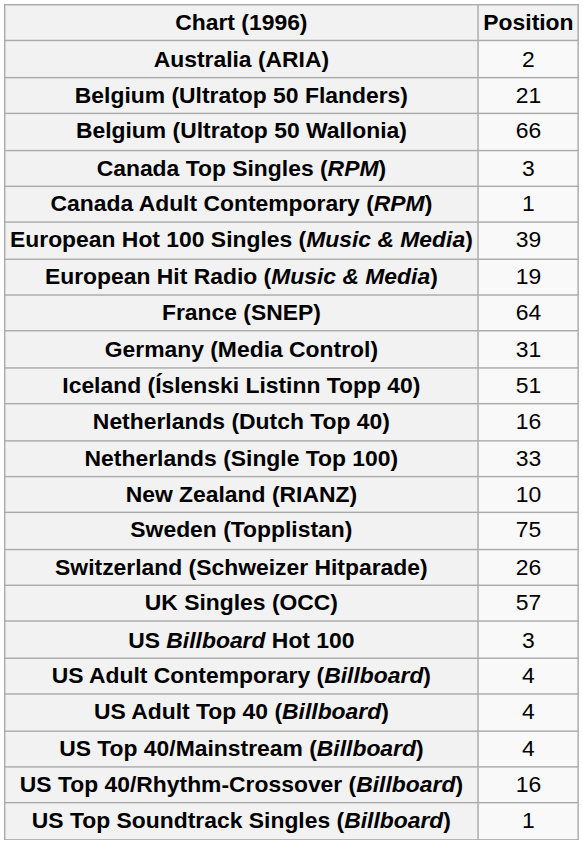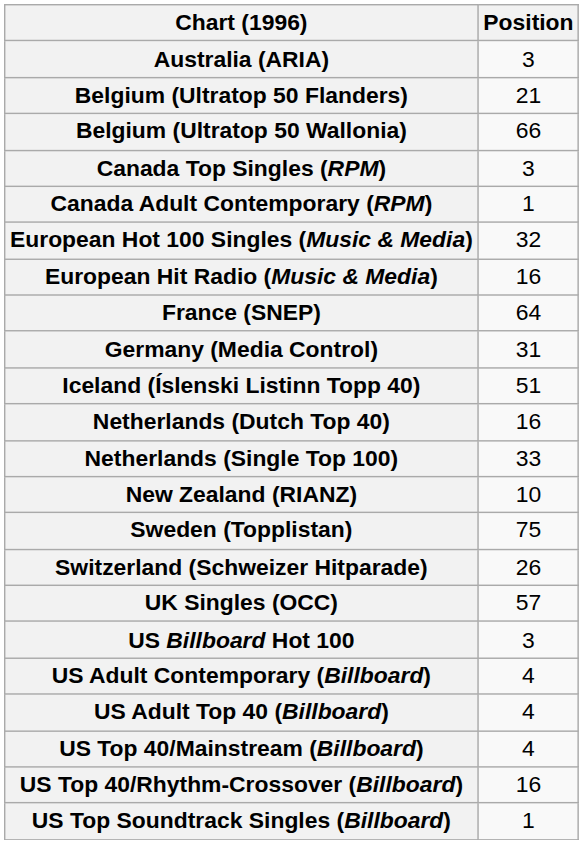 <table class="wikitable sortable plainrowheaders" style="text-align:center">
 <tr>
 <th scope="col">Chart (1996)</th>
 <th scope="col">Position</th>
 </tr>
 <tr>
 <th scope="row">Australia (ARIA)</th>
-<td>2</td>
+<td>3</td>
 </tr>
 <tr>
 <th scope="row">Belgium (Ultratop 50 Flanders)</th>
 <td>21</td>
 </tr>
 <tr>
 <th scope="row">Belgium (Ultratop 50 Wallonia)</th>
 <td>66</td>
 </tr>
 <tr>
 <th scope="row">Canada Top Singles (<em>RPM</em>)</th>
 <td>3</td>
 </tr>
 <tr>
 <th scope="row">Canada Adult Contemporary (<em>RPM</em>)</th>
 <td>1</td>
 </tr>
 <tr>
 <th scope="row">European Hot 100 Singles (<em>Music & Media</em>)</th>
-<td>39</td>
+<td>32</td>
 </tr>
 <tr>
 <th scope="row">European Hit Radio (<em>Music & Media</em>)</th>
-<td>19</td>
+<td>16</td>
 </tr>
 <tr>
 <th scope="row">France (SNEP)</th>
 <td>64</td>
 </tr>
 <tr>
 <th scope="row">Germany (Media Control)</th>
 <td>31</td>
 </tr>
 <tr>
 <th scope="row">Iceland (Íslenski Listinn Topp 40)</th>
 <td>51</td>
 </tr>
 <tr>
 <th scope="row">Netherlands (Dutch Top 40)</th>
 <td>16</td>
 </tr>
 <tr>
 <th scope="row">Netherlands (Single Top 100)</th>
 <td>33</td>
 </tr>
 <tr>
 <th scope="row">New Zealand (RIANZ)</th>
 <td>10</td>
 </tr>
 <tr>
 <th scope="row">Sweden (Topplistan)</th>
 <td>75</td>
 </tr>
 <tr>
 <th scope="row">Switzerland (Schweizer Hitparade)</th>
 <td>26</td>
 </tr>
 <tr>
 <th scope="row">UK Singles (OCC)</th>
 <td>57</td>
 </tr>
 <tr>
 <th scope="row">US <em>Billboard</em> Hot 100</th>
 <td>3</td>
 </tr>
 <tr>
 <th scope="row">US Adult Contemporary (<em>Billboard</em>)</th>
 <td>4</td>
 </tr>
 <tr>
 <th scope="row">US Adult Top 40 (<em>Billboard</em>)</th>
 <td>4</td>
 </tr>
 <tr>
 <th scope="row">US Top 40/Mainstream (<em>Billboard</em>)</th>
 <td>4</td>
 </tr>
 <tr>
 <th scope="row">US Top 40/Rhythm-Crossover (<em>Billboard</em>)</th>
 <td>16</td>
 </tr>
 <tr>
 <th scope="row">US Top Soundtrack Singles (<em>Billboard</em>)</th>
 <td>1</td>
 </tr>
 </table>
